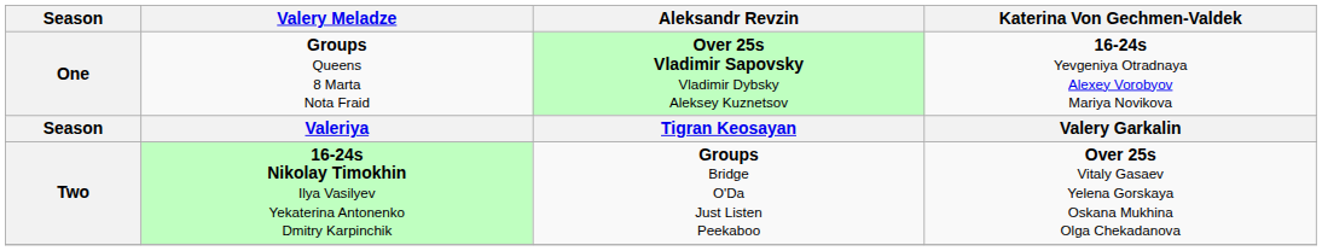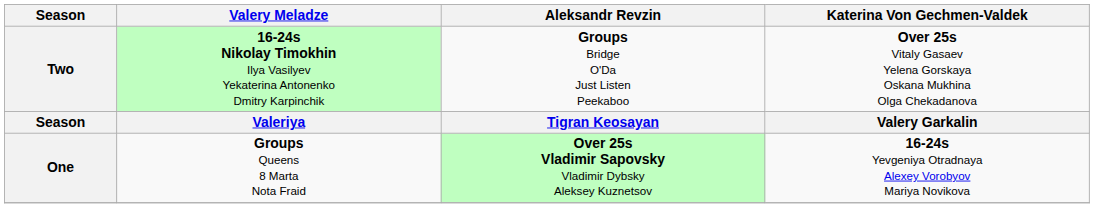 <table class="wikitable" style="text-align:center">
 <tr>
 <th style="width:4%;" scope="col">Season</th>
 <th style="width:13%;" scope="col"><a href='#'>Valery Meladze</a></th>
 <th style="width:13%;" scope="col">Aleksandr Revzin</th>
 <th style="width:13%;" scope="col">Katerina Von Gechmen-Valdek</th>
 </tr>
 <tr>
-<th scope="row">One</th>
-<td><strong>Groups</strong><br><small>Queens<br>8 Marta<br>Nota Fraid</small></td>
-<td bgcolor="BFFFC0"><strong>Over 25s</strong><br><strong>Vladimir Sapovsky</strong><small><br>Vladimir Dybsky<br>Aleksey Kuznetsov</small></td>
-<td><strong>16-24s</strong><br><small>Yevgeniya Otradnaya <br><a href='#'>Alexey Vorobyov</a><br>Mariya Novikova</small></td>
+<th scope="row">Two</th>
+<td bgcolor="BFFFC0"><strong>16-24s</strong><br><strong>Nikolay Timokhin</strong><br><small>Ilya Vasilyev<br>Yekaterina Antonenko<br>Dmitry Karpinchik</small></td>
+<td><strong>Groups</strong><br><small>Bridge<br>O'Da<br>Just Listen<br>Peekaboo</small></td>
+<td><strong>Over 25s</strong><br><small>Vitaly Gasaev<br>Yelena Gorskaya<br>Oskana Mukhina<br>Olga Chekadanova</small></td>
 </tr>
 <tr>
 <th style="width:4%;" scope="col">Season</th>
 <th style="width:13%;" scope="col"><a href='#'>Valeriya</a></th>
 <th style="width:13%;" scope="col"><a href='#'>Tigran Keosayan</a></th>
 <th style="width:13%;" scope="col">Valery Garkalin</th>
 </tr>
 <tr>
-<th scope="row">Two</th>
-<td bgcolor="BFFFC0"><strong>16-24s</strong><br><strong>Nikolay Timokhin</strong><br><small>Ilya Vasilyev<br>Yekaterina Antonenko<br>Dmitry Karpinchik</small></td>
-<td><strong>Groups</strong><br><small>Bridge<br>O'Da<br>Just Listen<br>Peekaboo</small></td>
-<td><strong>Over 25s</strong><br><small>Vitaly Gasaev<br>Yelena Gorskaya<br>Oskana Mukhina<br>Olga Chekadanova</small></td>
+<th scope="row">One</th>
+<td><strong>Groups</strong><br><small>Queens<br>8 Marta<br>Nota Fraid</small></td>
+<td bgcolor="BFFFC0"><strong>Over 25s</strong><br><strong>Vladimir Sapovsky</strong><small><br>Vladimir Dybsky<br>Aleksey Kuznetsov</small></td>
+<td><strong>16-24s</strong><br><small>Yevgeniya Otradnaya <br><a href='#'>Alexey Vorobyov</a><br>Mariya Novikova</small></td>
 </tr>
 <tr>
 </tr>
 </table>
